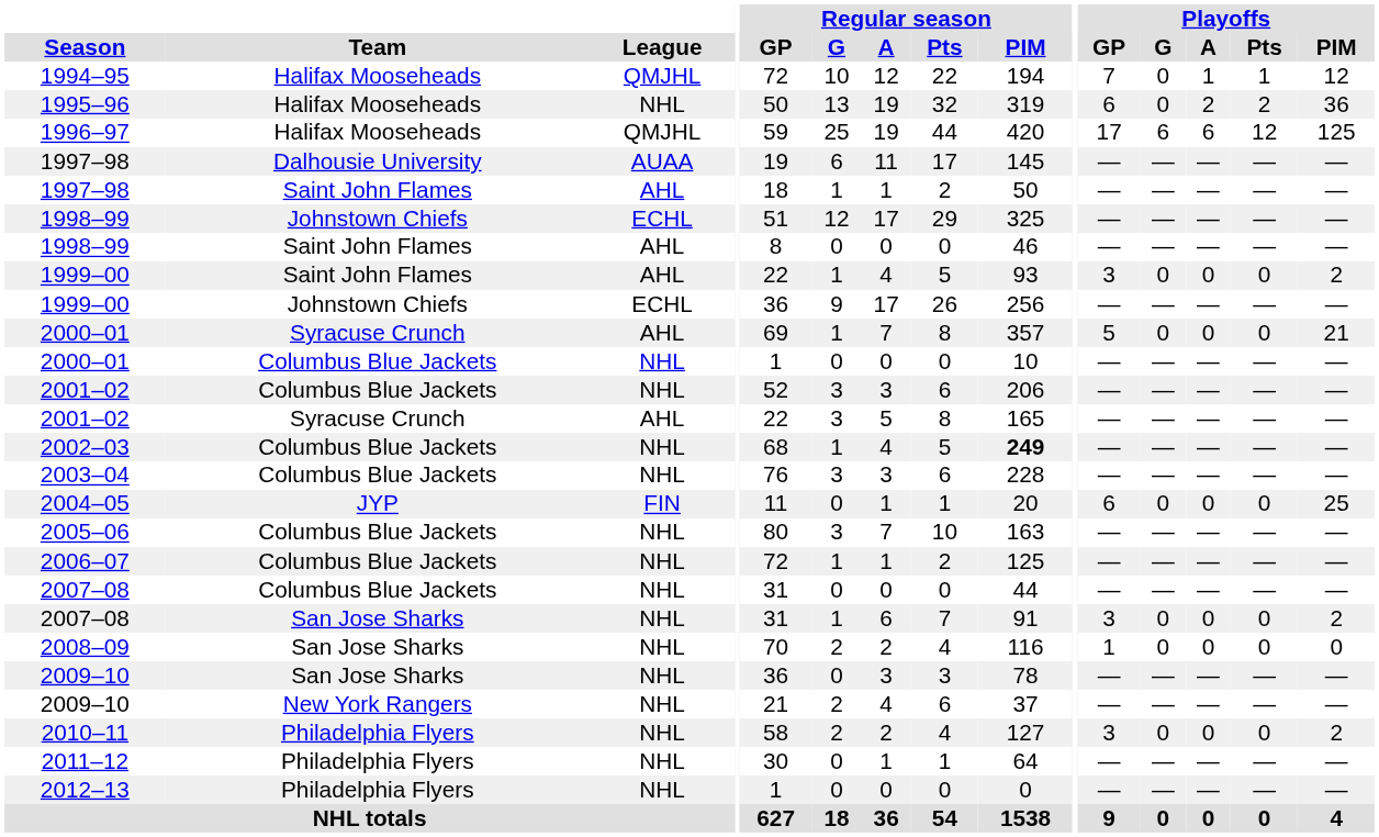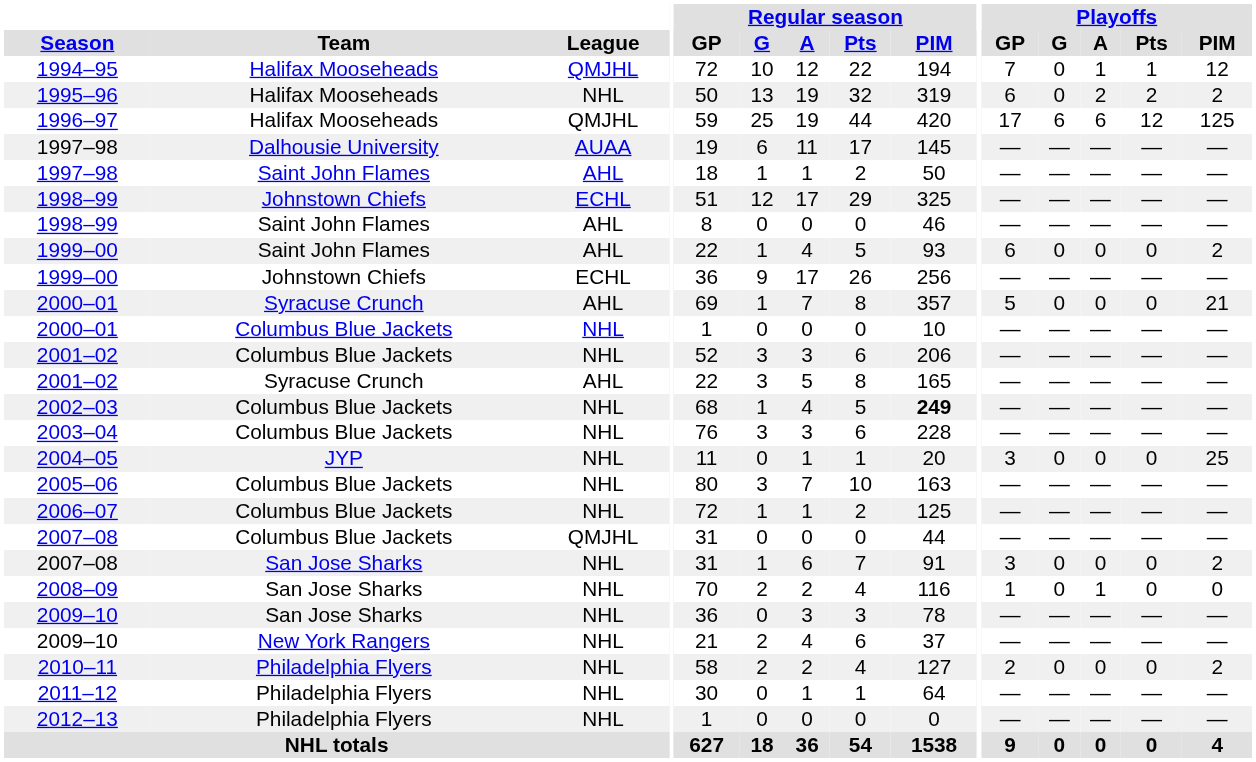 <table border="0" cellpadding="1" cellspacing="0" style="text-align:center; width:60em">
 <tr bgcolor="#e0e0e0">
 <th colspan="3" bgcolor="#ffffff"></th>
 <th rowspan="100" bgcolor="#ffffff"></th>
 <th colspan="5"><a href='#'>Regular season</a></th>
 <th rowspan="100" bgcolor="#ffffff"></th>
 <th colspan="5"><a href='#'>Playoffs</a></th>
 </tr>
 <tr bgcolor="#e0e0e0">
 <th><a href='#'>Season</a></th>
 <th>Team</th>
 <th>League</th>
 <th>GP</th>
 <th><a href='#'>G</a></th>
 <th><a href='#'>A</a></th>
 <th><a href='#'>Pts</a></th>
 <th><a href='#'>PIM</a></th>
 <th>GP</th>
 <th>G</th>
 <th>A</th>
 <th>Pts</th>
 <th>PIM</th>
 </tr>
 <tr>
 <td><a href='#'>1994–95</a></td>
 <td><a href='#'>Halifax Mooseheads</a></td>
 <td><a href='#'>QMJHL</a></td>
 <td>72</td>
 <td>10</td>
 <td>12</td>
 <td>22</td>
 <td>194</td>
 <td>7</td>
 <td>0</td>
 <td>1</td>
 <td>1</td>
 <td>12</td>
 </tr>
 <tr bgcolor="#f0f0f0">
 <td><a href='#'>1995–96</a></td>
 <td>Halifax Mooseheads</td>
 <td>NHL</td>
 <td>50</td>
 <td>13</td>
 <td>19</td>
 <td>32</td>
 <td>319</td>
 <td>6</td>
 <td>0</td>
 <td>2</td>
 <td>2</td>
-<td>36</td>
+<td>2</td>
 </tr>
 <tr>
 <td><a href='#'>1996–97</a></td>
 <td>Halifax Mooseheads</td>
 <td>QMJHL</td>
 <td>59</td>
 <td>25</td>
 <td>19</td>
 <td>44</td>
 <td>420</td>
 <td>17</td>
 <td>6</td>
 <td>6</td>
 <td>12</td>
 <td>125</td>
 </tr>
 <tr bgcolor="#f0f0f0">
 <td>1997–98</td>
 <td><a href='#'>Dalhousie University</a></td>
 <td><a href='#'>AUAA</a></td>
 <td>19</td>
 <td>6</td>
 <td>11</td>
 <td>17</td>
 <td>145</td>
 <td>—</td>
 <td>—</td>
 <td>—</td>
 <td>—</td>
 <td>—</td>
 </tr>
 <tr>
 <td><a href='#'>1997–98</a></td>
 <td><a href='#'>Saint John Flames</a></td>
 <td><a href='#'>AHL</a></td>
 <td>18</td>
 <td>1</td>
 <td>1</td>
 <td>2</td>
 <td>50</td>
 <td>—</td>
 <td>—</td>
 <td>—</td>
 <td>—</td>
 <td>—</td>
 </tr>
 <tr bgcolor="#f0f0f0">
 <td><a href='#'>1998–99</a></td>
 <td><a href='#'>Johnstown Chiefs</a></td>
 <td><a href='#'>ECHL</a></td>
 <td>51</td>
 <td>12</td>
 <td>17</td>
 <td>29</td>
 <td>325</td>
 <td>—</td>
 <td>—</td>
 <td>—</td>
 <td>—</td>
 <td>—</td>
 </tr>
 <tr>
 <td><a href='#'>1998–99</a></td>
 <td>Saint John Flames</td>
 <td>AHL</td>
 <td>8</td>
 <td>0</td>
 <td>0</td>
 <td>0</td>
 <td>46</td>
 <td>—</td>
 <td>—</td>
 <td>—</td>
 <td>—</td>
 <td>—</td>
 </tr>
 <tr bgcolor="#f0f0f0">
 <td><a href='#'>1999–00</a></td>
 <td>Saint John Flames</td>
 <td>AHL</td>
 <td>22</td>
 <td>1</td>
 <td>4</td>
 <td>5</td>
 <td>93</td>
-<td>3</td>
+<td>6</td>
 <td>0</td>
 <td>0</td>
 <td>0</td>
 <td>2</td>
 </tr>
 <tr>
 <td><a href='#'>1999–00</a></td>
 <td>Johnstown Chiefs</td>
 <td>ECHL</td>
 <td>36</td>
 <td>9</td>
 <td>17</td>
 <td>26</td>
 <td>256</td>
 <td>—</td>
 <td>—</td>
 <td>—</td>
 <td>—</td>
 <td>—</td>
 </tr>
 <tr bgcolor="#f0f0f0">
 <td><a href='#'>2000–01</a></td>
 <td><a href='#'>Syracuse Crunch</a></td>
 <td>AHL</td>
 <td>69</td>
 <td>1</td>
 <td>7</td>
 <td>8</td>
 <td>357</td>
 <td>5</td>
 <td>0</td>
 <td>0</td>
 <td>0</td>
 <td>21</td>
 </tr>
 <tr>
 <td><a href='#'>2000–01</a></td>
 <td><a href='#'>Columbus Blue Jackets</a></td>
 <td><a href='#'>NHL</a></td>
 <td>1</td>
 <td>0</td>
 <td>0</td>
 <td>0</td>
 <td>10</td>
 <td>—</td>
 <td>—</td>
 <td>—</td>
 <td>—</td>
 <td>—</td>
 </tr>
 <tr bgcolor="#f0f0f0">
 <td><a href='#'>2001–02</a></td>
 <td>Columbus Blue Jackets</td>
 <td>NHL</td>
 <td>52</td>
 <td>3</td>
 <td>3</td>
 <td>6</td>
 <td>206</td>
 <td>—</td>
 <td>—</td>
 <td>—</td>
 <td>—</td>
 <td>—</td>
 </tr>
 <tr>
 <td><a href='#'>2001–02</a></td>
 <td>Syracuse Crunch</td>
 <td>AHL</td>
 <td>22</td>
 <td>3</td>
 <td>5</td>
 <td>8</td>
 <td>165</td>
 <td>—</td>
 <td>—</td>
 <td>—</td>
 <td>—</td>
 <td>—</td>
 </tr>
 <tr bgcolor="#f0f0f0">
 <td><a href='#'>2002–03</a></td>
 <td>Columbus Blue Jackets</td>
 <td>NHL</td>
 <td>68</td>
 <td>1</td>
 <td>4</td>
 <td>5</td>
 <td><strong>249</strong></td>
 <td>—</td>
 <td>—</td>
 <td>—</td>
 <td>—</td>
 <td>—</td>
 </tr>
 <tr>
 <td><a href='#'>2003–04</a></td>
 <td>Columbus Blue Jackets</td>
 <td>NHL</td>
 <td>76</td>
 <td>3</td>
 <td>3</td>
 <td>6</td>
 <td>228</td>
 <td>—</td>
 <td>—</td>
 <td>—</td>
 <td>—</td>
 <td>—</td>
 </tr>
 <tr bgcolor="#f0f0f0">
 <td><a href='#'>2004–05</a></td>
 <td><a href='#'>JYP</a></td>
-<td><a href='#'>FIN</a></td>
+<td>NHL</td>
 <td>11</td>
 <td>0</td>
 <td>1</td>
 <td>1</td>
 <td>20</td>
-<td>6</td>
+<td>3</td>
 <td>0</td>
 <td>0</td>
 <td>0</td>
 <td>25</td>
 </tr>
 <tr>
 <td><a href='#'>2005–06</a></td>
 <td>Columbus Blue Jackets</td>
 <td>NHL</td>
 <td>80</td>
 <td>3</td>
 <td>7</td>
 <td>10</td>
 <td>163</td>
 <td>—</td>
 <td>—</td>
 <td>—</td>
 <td>—</td>
 <td>—</td>
 </tr>
 <tr bgcolor="#f0f0f0">
 <td><a href='#'>2006–07</a></td>
 <td>Columbus Blue Jackets</td>
 <td>NHL</td>
 <td>72</td>
 <td>1</td>
 <td>1</td>
 <td>2</td>
 <td>125</td>
 <td>—</td>
 <td>—</td>
 <td>—</td>
 <td>—</td>
 <td>—</td>
 </tr>
 <tr>
 <td><a href='#'>2007–08</a></td>
 <td>Columbus Blue Jackets</td>
-<td>NHL</td>
+<td>QMJHL</td>
 <td>31</td>
 <td>0</td>
 <td>0</td>
 <td>0</td>
 <td>44</td>
 <td>—</td>
 <td>—</td>
 <td>—</td>
 <td>—</td>
 <td>—</td>
 </tr>
 <tr bgcolor="#f0f0f0">
 <td>2007–08</td>
 <td><a href='#'>San Jose Sharks</a></td>
 <td>NHL</td>
 <td>31</td>
 <td>1</td>
 <td>6</td>
 <td>7</td>
 <td>91</td>
 <td>3</td>
 <td>0</td>
 <td>0</td>
 <td>0</td>
 <td>2</td>
 </tr>
 <tr>
 <td><a href='#'>2008–09</a></td>
 <td>San Jose Sharks</td>
 <td>NHL</td>
 <td>70</td>
 <td>2</td>
 <td>2</td>
 <td>4</td>
 <td>116</td>
 <td>1</td>
 <td>0</td>
-<td>0</td>
+<td>1</td>
 <td>0</td>
 <td>0</td>
 </tr>
 <tr bgcolor="#f0f0f0">
 <td><a href='#'>2009–10</a></td>
 <td>San Jose Sharks</td>
 <td>NHL</td>
 <td>36</td>
 <td>0</td>
 <td>3</td>
 <td>3</td>
 <td>78</td>
 <td>—</td>
 <td>—</td>
 <td>—</td>
 <td>—</td>
 <td>—</td>
 </tr>
 <tr>
 <td>2009–10</td>
 <td><a href='#'>New York Rangers</a></td>
 <td>NHL</td>
 <td>21</td>
 <td>2</td>
 <td>4</td>
 <td>6</td>
 <td>37</td>
 <td>—</td>
 <td>—</td>
 <td>—</td>
 <td>—</td>
 <td>—</td>
 </tr>
 <tr bgcolor="#f0f0f0">
 <td><a href='#'>2010–11</a></td>
 <td><a href='#'>Philadelphia Flyers</a></td>
 <td>NHL</td>
 <td>58</td>
 <td>2</td>
 <td>2</td>
 <td>4</td>
 <td>127</td>
-<td>3</td>
+<td>2</td>
 <td>0</td>
 <td>0</td>
 <td>0</td>
 <td>2</td>
 </tr>
 <tr>
 <td><a href='#'>2011–12</a></td>
 <td>Philadelphia Flyers</td>
 <td>NHL</td>
 <td>30</td>
 <td>0</td>
 <td>1</td>
 <td>1</td>
 <td>64</td>
 <td>—</td>
 <td>—</td>
 <td>—</td>
 <td>—</td>
 <td>—</td>
 </tr>
 <tr bgcolor="#f0f0f0">
 <td><a href='#'>2012–13</a></td>
 <td>Philadelphia Flyers</td>
 <td>NHL</td>
 <td>1</td>
 <td>0</td>
 <td>0</td>
 <td>0</td>
 <td>0</td>
 <td>—</td>
 <td>—</td>
 <td>—</td>
 <td>—</td>
 <td>—</td>
 </tr>
 <tr bgcolor="#e0e0e0">
 <th colspan="3">NHL totals</th>
 <th>627</th>
 <th>18</th>
 <th>36</th>
 <th>54</th>
 <th>1538</th>
 <th>9</th>
 <th>0</th>
 <th>0</th>
 <th>0</th>
 <th>4</th>
 </tr>
 </table>
